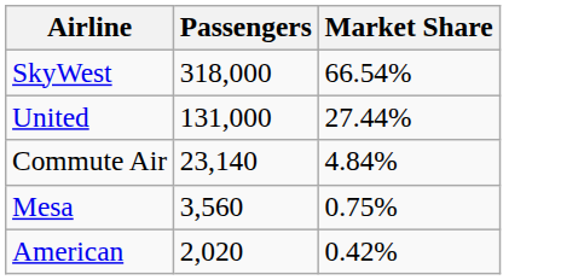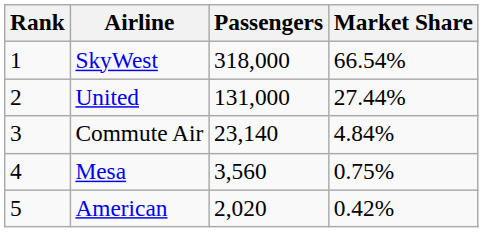 <table class="wikitable">
 <tr>
+<th>Rank</th>
 <th>Airline</th>
 <th>Passengers</th>
 <th>Market Share</th>
 </tr>
 <tr>
+<td>1</td>
 <td><a href='#'>SkyWest</a></td>
 <td>318,000</td>
 <td>66.54%</td>
 </tr>
 <tr>
+<td>2</td>
 <td><a href='#'>United</a></td>
 <td>131,000</td>
 <td>27.44%</td>
 </tr>
 <tr>
+<td>3</td>
 <td>Commute Air</td>
 <td>23,140</td>
 <td>4.84%</td>
 </tr>
 <tr>
+<td>4</td>
 <td><a href='#'>Mesa</a></td>
 <td>3,560</td>
 <td>0.75%</td>
 </tr>
 <tr>
+<td>5</td>
 <td><a href='#'>American</a></td>
 <td>2,020</td>
 <td>0.42%</td>
 </tr>
 </table>
